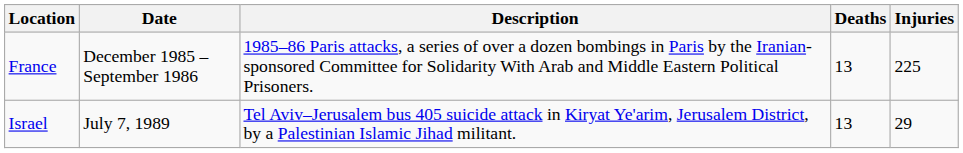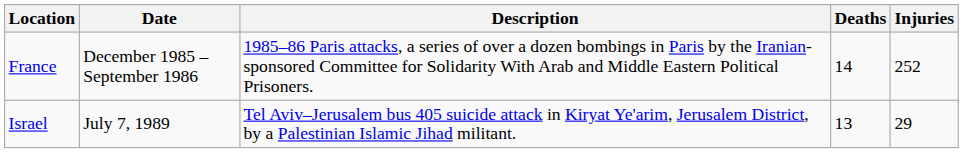 <table class="wikitable sortable">
 <tr>
 <th scope="col">Location</th>
 <th scope="col" data-sort-type="date">Date</th>
 <th scope="col" class="unsortable">Description</th>
 <th scope="col" data-sort-type="number">Deaths</th>
 <th scope="col" data-sort-type="number">Injuries</th>
 </tr>
 <tr>
 <td><a href='#'>France</a></td>
 <td>December 1985 – September 1986</td>
 <td><a href='#'>1985–86 Paris attacks</a>, a series of over a dozen bombings in <a href='#'>Paris</a> by the <a href='#'>Iranian</a>-sponsored Committee for Solidarity With Arab and Middle Eastern Political Prisoners.</td>
-<td>13</td>
-<td>225</td>
+<td>14</td>
+<td>252</td>
 </tr>
 <tr>
 <td><a href='#'>Israel</a></td>
 <td>July 7, 1989</td>
 <td><a href='#'>Tel Aviv–Jerusalem bus 405 suicide attack</a> in <a href='#'>Kiryat Ye'arim</a>, <a href='#'>Jerusalem District</a>, by a <a href='#'>Palestinian Islamic Jihad</a> militant.</td>
 <td>13</td>
 <td>29</td>
 </tr>
 </table>
